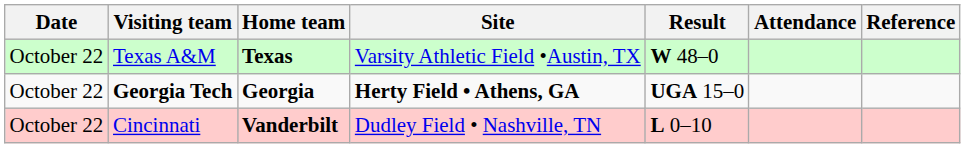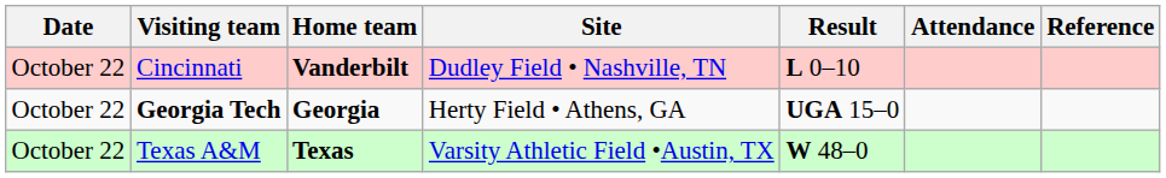 <table class="wikitable" style="font-size:95%;">
 <tr>
 <th>Date</th>
 <th>Visiting team</th>
 <th>Home team</th>
 <th>Site</th>
 <th>Result</th>
 <th>Attendance</th>
 <th class="unsortable">Reference</th>
 </tr>
+<tr bgcolor=ffcccc>
+<td>October 22</td>
+<td><a href='#'>Cincinnati</a></td>
+<td><strong>Vanderbilt</strong></td>
+<td><a href='#'>Dudley Field</a> • <a href='#'>Nashville, TN</a></td>
+<td><strong>L</strong> 0–10</td>
+<td></td>
+<td></td>
+</tr>
+<tr bgcolor=>
+<td>October 22</td>
+<td><strong>Georgia Tech</strong></td>
+<td><strong>Georgia</strong></td>
+<td>Herty Field • Athens, GA</td>
+<td><strong>UGA</strong> 15–0</td>
+<td></td>
+<td></td>
+</tr>
 <tr bgcolor=ccffcc>
 <td>October 22</td>
 <td><a href='#'>Texas A&M</a></td>
 <td><strong>Texas</strong></td>
 <td><a href='#'>Varsity Athletic Field</a> •<a href='#'>Austin, TX</a></td>
 <td><strong>W</strong> 48–0</td>
 <td></td>
 <td></td>
 </tr>
-<tr bgcolor=>
-<td>October 22</td>
-<td><strong>Georgia Tech</strong></td>
-<td><strong>Georgia</strong></td>
-<td><strong>Herty Field • Athens, GA</strong></td>
-<td><strong>UGA</strong> 15–0</td>
-<td></td>
-<td></td>
-</tr>
-<tr bgcolor=ffcccc>
-<td>October 22</td>
-<td><a href='#'>Cincinnati</a></td>
-<td><strong>Vanderbilt</strong></td>
-<td><a href='#'>Dudley Field</a> • <a href='#'>Nashville, TN</a></td>
-<td><strong>L</strong> 0–10</td>
-<td></td>
-<td></td>
-</tr>
 </table>
